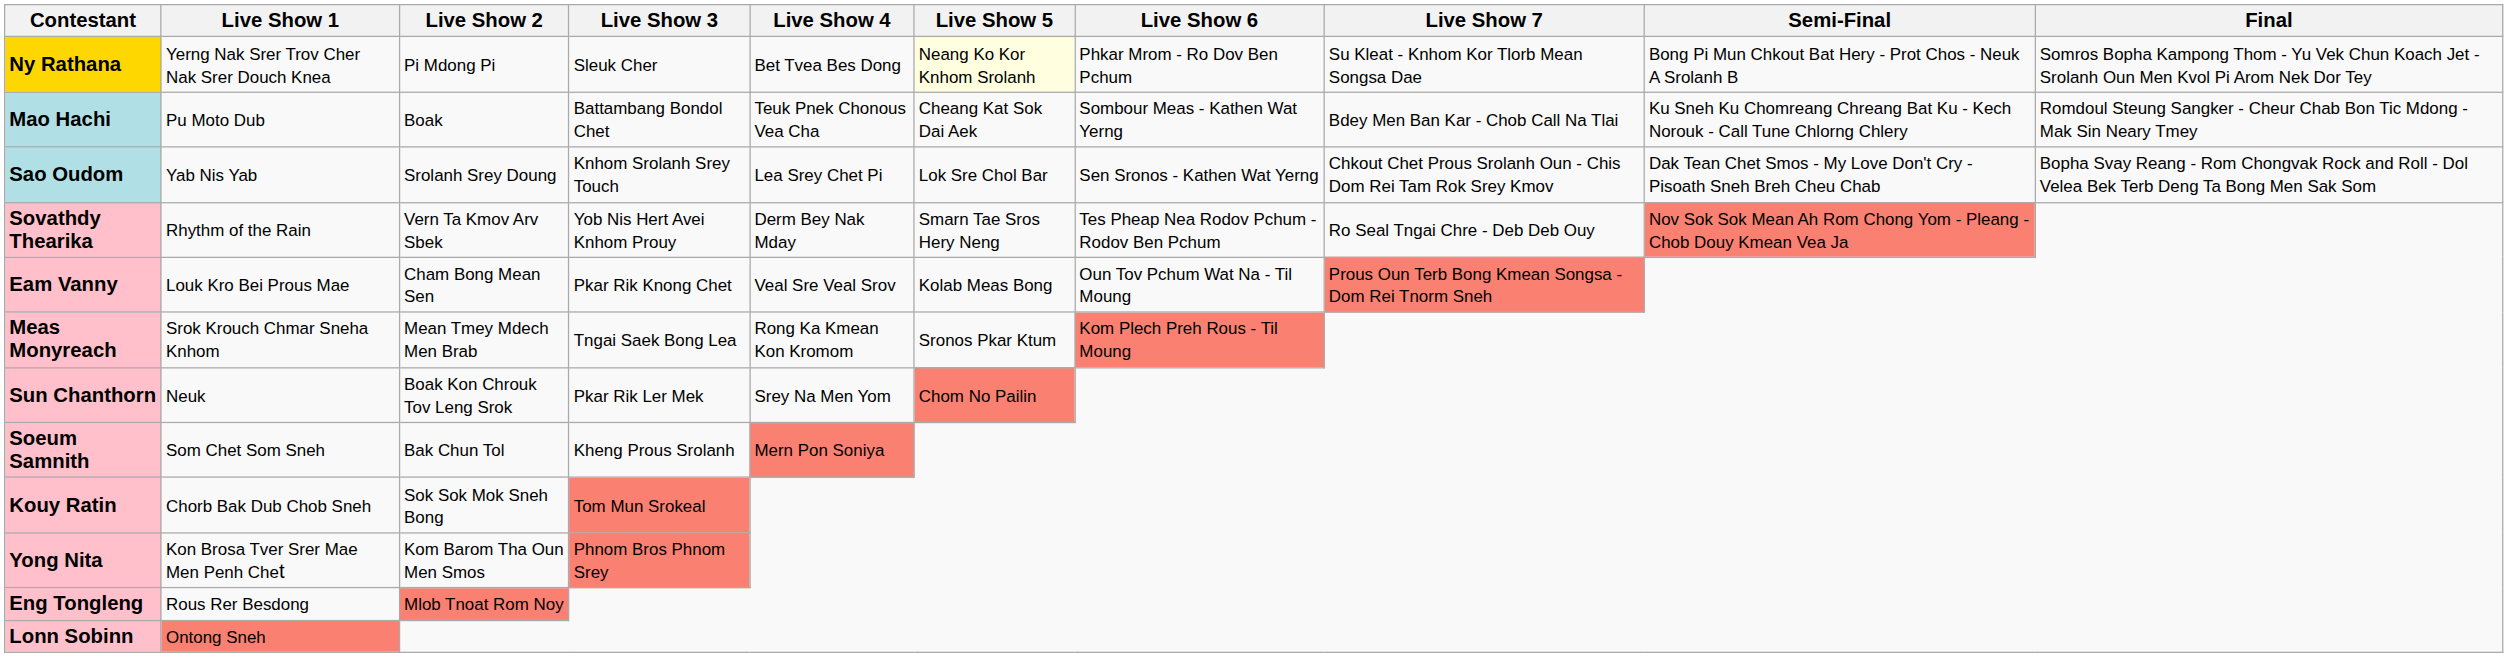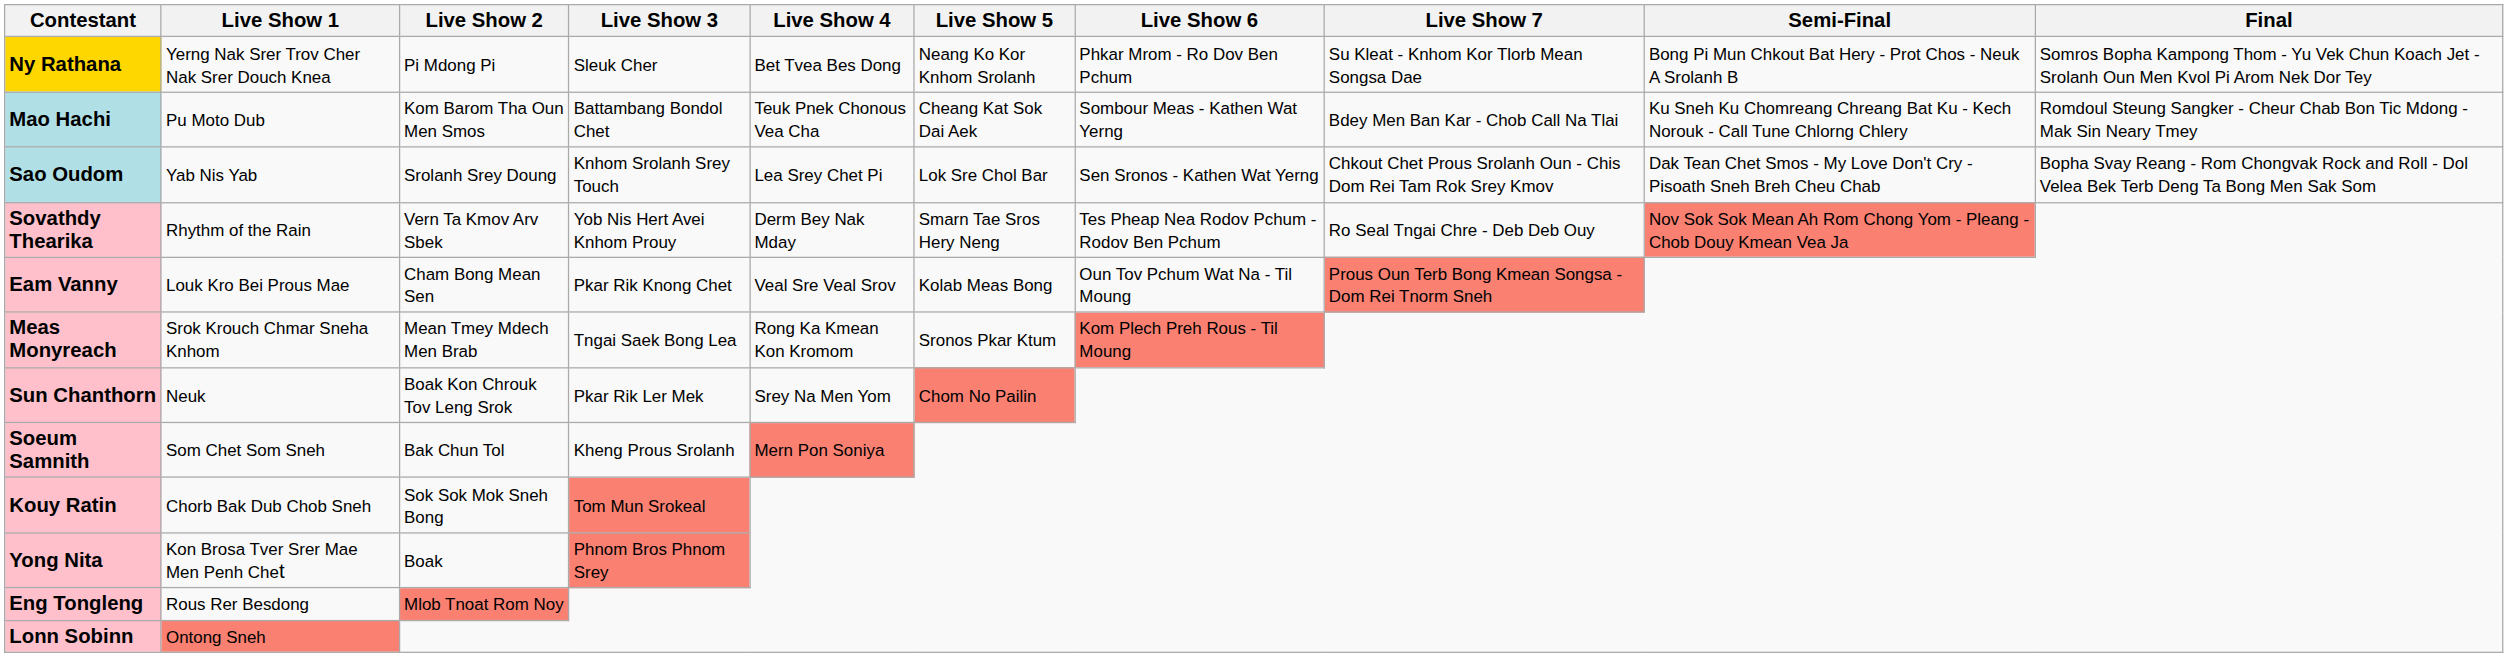 <table class="wikitable">
 <tr>
 <th>Contestant</th>
 <th>Live Show 1</th>
 <th>Live Show 2</th>
 <th>Live Show 3</th>
 <th>Live Show 4</th>
 <th>Live Show 5</th>
 <th>Live Show 6</th>
 <th>Live Show 7</th>
 <th>Semi-Final</th>
 <th>Final</th>
 </tr>
 <tr>
 <td style="background:gold"><strong>Ny Rathana</strong></td>
 <td><small>Yerng Nak Srer Trov Cher Nak Srer Douch Knea</small></td>
 <td><small>Pi Mdong Pi</small></td>
 <td><small>Sleuk Cher</small></td>
 <td><small>Bet Tvea Bes Dong</small></td>
-<td style="background: lightyellow;"><small>Neang Ko Kor Knhom Srolanh</small></td>
+<td><small>Neang Ko Kor Knhom Srolanh</small></td>
 <td><small>Phkar Mrom - Ro Dov Ben Pchum</small></td>
 <td><small>Su Kleat - Knhom Kor Tlorb Mean Songsa Dae</small></td>
 <td><small>Bong Pi Mun Chkout Bat Hery - Prot Chos - Neuk A Srolanh B</small></td>
 <td><small>Somros Bopha Kampong Thom - Yu Vek Chun Koach Jet - Srolanh Oun Men Kvol Pi Arom Nek Dor Tey</small></td>
 </tr>
 <tr>
 <td style="background:#B0E0E6"><strong>Mao Hachi</strong></td>
 <td><small>Pu Moto Dub</small></td>
-<td><small>Boak</small></td>
+<td><small>Kom Barom Tha Oun Men Smos</small></td>
 <td><small>Battambang Bondol Chet</small></td>
 <td><small>Teuk Pnek Chonous Vea Cha</small></td>
 <td><small>Cheang Kat Sok Dai Aek</small></td>
 <td><small>Sombour Meas - Kathen Wat Yerng</small></td>
 <td><small>Bdey Men Ban Kar - Chob Call Na Tlai</small></td>
 <td><small>Ku Sneh Ku Chomreang Chreang Bat Ku - Kech Norouk - Call Tune Chlorng Chlery </small></td>
 <td><small>Romdoul Steung Sangker - Cheur Chab Bon Tic Mdong - Mak Sin Neary Tmey</small></td>
 </tr>
 <tr>
 <td style="background:#B0E0E6"><strong>Sao Oudom</strong></td>
 <td><small>Yab Nis Yab</small></td>
 <td><small>Srolanh Srey Doung</small></td>
 <td><small>Knhom Srolanh Srey Touch</small></td>
 <td><small>Lea Srey Chet Pi</small></td>
 <td><small>Lok Sre Chol Bar</small></td>
 <td><small>Sen Sronos - Kathen Wat Yerng</small></td>
 <td><small>Chkout Chet Prous Srolanh Oun - Chis Dom Rei Tam Rok Srey Kmov</small></td>
 <td><small>Dak Tean Chet Smos - My Love Don't Cry - Pisoath Sneh Breh Cheu Chab</small></td>
 <td><small>Bopha Svay Reang - Rom Chongvak Rock and Roll - Dol Velea Bek Terb Deng Ta Bong Men Sak Som</small></td>
 </tr>
 <tr>
 <td style="background:pink"><strong>Sovathdy Thearika</strong></td>
 <td><small>Rhythm of the Rain</small></td>
 <td><small>Vern Ta Kmov Arv Sbek</small></td>
 <td><small>Yob Nis Hert Avei Knhom Prouy</small></td>
 <td><small>Derm Bey Nak Mday</small></td>
 <td><small>Smarn Tae Sros Hery Neng</small></td>
 <td><small>Tes Pheap Nea Rodov Pchum - Rodov Ben Pchum</small></td>
 <td><small>Ro Seal Tngai Chre - Deb Deb Ouy</small></td>
 <td style="background:salmon"><small>Nov Sok Sok Mean Ah Rom Chong Yom - Pleang - Chob Douy Kmean Vea Ja</small></td>
 </tr>
 <tr>
 <td style="background:pink"><strong>Eam Vanny</strong></td>
 <td><small>Louk Kro Bei Prous Mae</small></td>
 <td><small>Cham Bong Mean Sen</small></td>
 <td><small>Pkar Rik Knong Chet</small></td>
 <td><small>Veal Sre Veal Srov</small></td>
 <td><small>Kolab Meas Bong</small></td>
 <td><small>Oun Tov Pchum Wat Na - Til Moung</small></td>
 <td style="background:salmon"><small>Prous Oun Terb Bong Kmean Songsa - Dom Rei Tnorm Sneh</small></td>
 </tr>
 <tr>
 <td style="background:pink"><strong>Meas Monyreach</strong></td>
 <td><small>Srok Krouch Chmar Sneha Knhom</small></td>
 <td><small>Mean Tmey Mdech Men Brab</small></td>
 <td><small>Tngai Saek Bong Lea</small></td>
 <td><small>Rong Ka Kmean Kon Kromom</small></td>
 <td><small>Sronos Pkar Ktum</small></td>
 <td style="background:salmon"><small>Kom Plech Preh Rous - Til Moung</small></td>
 </tr>
 <tr>
 <td style="background:pink"><strong>Sun Chanthorn</strong></td>
 <td><small>Neuk</small></td>
 <td><small>Boak Kon Chrouk Tov Leng Srok</small></td>
 <td><small>Pkar Rik Ler Mek</small></td>
 <td><small>Srey Na Men Yom</small></td>
 <td style="background:salmon"><small>Chom No Pailin</small></td>
 </tr>
 <tr>
 <td style="background:pink"><strong>Soeum Samnith</strong></td>
 <td><small>Som Chet Som Sneh</small></td>
 <td><small>Bak Chun Tol</small></td>
 <td><small>Kheng Prous Srolanh</small></td>
 <td style="background:salmon"><small>Mern Pon Soniya</small></td>
 </tr>
 <tr>
 <td style="background:pink"><strong>Kouy Ratin</strong></td>
 <td><small>Chorb Bak Dub Chob Sneh</small></td>
 <td><small>Sok Sok Mok Sneh Bong</small></td>
 <td style="background:salmon"><small>Tom Mun Srokeal</small></td>
 </tr>
 <tr>
 <td style="background:pink"><strong>Yong Nita</strong></td>
 <td><small>Kon Brosa Tver Srer Mae Men Penh Che</small>t</td>
-<td><small>Kom Barom Tha Oun Men Smos</small></td>
+<td><small>Boak</small></td>
 <td style="background:salmon"><small>Phnom Bros Phnom Srey</small></td>
 </tr>
 <tr>
 <td style="background:pink"><strong>Eng Tongleng</strong></td>
 <td><small>Rous Rer Besdong</small></td>
 <td style="background:salmon"><small>Mlob Tnoat Rom Noy</small></td>
 </tr>
 <tr>
 <td style="background:pink"><strong>Lonn Sobinn</strong></td>
 <td style="background:salmon"><small>Ontong Sneh</small></td>
 </tr>
 </table>
